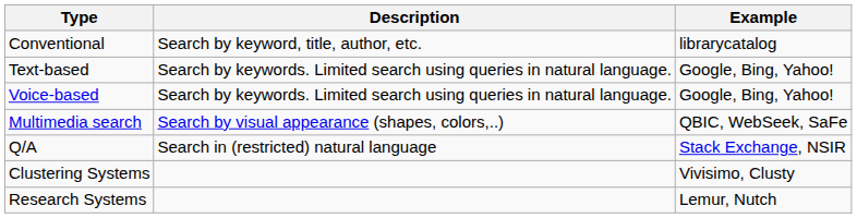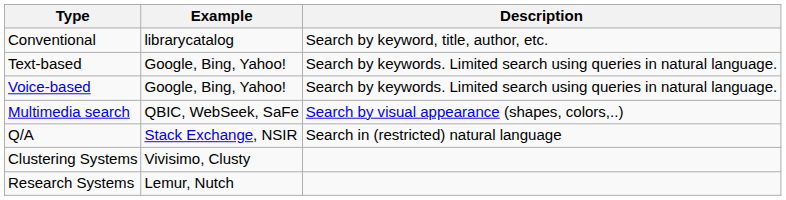 <table class="wikitable">
 <tr>
 <th>Type</th>
+<th>Example</th>
 <th>Description</th>
-<th>Example</th>
 </tr>
 <tr>
 <td>Conventional</td>
+<td>librarycatalog</td>
 <td>Search by keyword, title, author, etc.</td>
-<td>librarycatalog</td>
 </tr>
 <tr>
 <td>Text-based</td>
+<td>Google, Bing, Yahoo!</td>
 <td>Search by keywords. Limited search using queries in natural language.</td>
-<td>Google, Bing, Yahoo!</td>
 </tr>
 <tr>
 <td><a href='#'>Voice-based</a></td>
+<td>Google, Bing, Yahoo!</td>
 <td>Search by keywords. Limited search using queries in natural language.</td>
-<td>Google, Bing, Yahoo!</td>
 </tr>
 <tr>
 <td><a href='#'>Multimedia search</a></td>
+<td>QBIC, WebSeek, SaFe</td>
 <td><a href='#'>Search by visual appearance</a> (shapes, colors,..)</td>
-<td>QBIC, WebSeek, SaFe</td>
 </tr>
 <tr>
 <td>Q/A</td>
+<td><a href='#'>Stack Exchange</a>, NSIR</td>
 <td>Search in (restricted) natural language</td>
-<td><a href='#'>Stack Exchange</a>, NSIR</td>
 </tr>
 <tr>
 <td>Clustering Systems</td>
+<td>Vivisimo, Clusty</td>
 <td></td>
-<td>Vivisimo, Clusty</td>
 </tr>
 <tr>
 <td>Research Systems</td>
+<td>Lemur, Nutch</td>
 <td></td>
-<td>Lemur, Nutch</td>
 </tr>
 </table>
